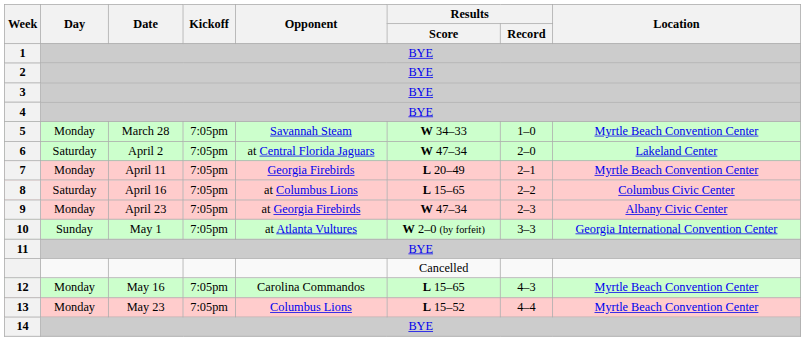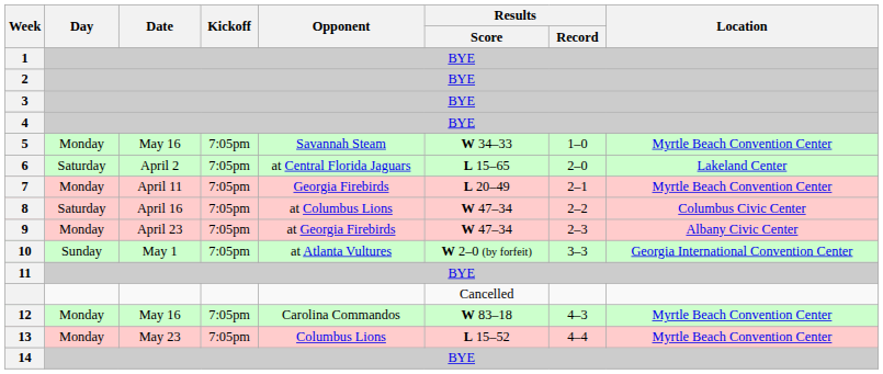 <table class="wikitable">
 <tr>
 <th rowspan="2" width="40">Week</th>
 <th rowspan="2" width="80">Day</th>
 <th rowspan="2" width="90">Date</th>
 <th rowspan="2" width="60">Kickoff</th>
 <th rowspan="2" width="190">Opponent</th>
 <th colspan="2" width="200">Results</th>
 <th rowspan="2" width="315">Location</th>
 </tr>
 <tr>
 <th width="140">Score</th>
 <th width="60">Record</th>
 </tr>
 <tr align="center" bgcolor="#CCCCCC">
 <th>1</th>
 <td colSpan=7><a href='#'>BYE</a></td>
 </tr>
 <tr align="center" bgcolor="#CCCCCC">
 <th>2</th>
 <td colSpan=7><a href='#'>BYE</a></td>
 </tr>
 <tr align="center" bgcolor="#CCCCCC">
 <th>3</th>
 <td colSpan=7><a href='#'>BYE</a></td>
 </tr>
 <tr align="center" bgcolor="#CCCCCC">
 <th>4</th>
 <td colSpan=7><a href='#'>BYE</a></td>
 </tr>
 <tr align="center" bgcolor="#CCFFCC">
 <th>5</th>
 <td>Monday</td>
-<td>March 28</td>
+<td>May 16</td>
 <td>7:05pm</td>
 <td><a href='#'>Savannah Steam</a></td>
 <td><strong>W</strong> 34–33</td>
 <td>1–0</td>
 <td><a href='#'>Myrtle Beach Convention Center</a></td>
 </tr>
 <tr align="center" bgcolor="#CCFFCC">
 <th>6</th>
 <td>Saturday</td>
 <td>April 2</td>
 <td>7:05pm</td>
 <td>at <a href='#'>Central Florida Jaguars</a></td>
-<td><strong>W</strong> 47–34</td>
+<td><strong>L</strong> 15–65</td>
 <td>2–0</td>
 <td><a href='#'>Lakeland Center</a></td>
 </tr>
 <tr align="center" bgcolor="#FFCCCC">
 <th>7</th>
 <td>Monday</td>
 <td>April 11</td>
 <td>7:05pm</td>
 <td><a href='#'>Georgia Firebirds</a></td>
 <td><strong>L</strong> 20–49</td>
 <td>2–1</td>
 <td><a href='#'>Myrtle Beach Convention Center</a></td>
 </tr>
 <tr align="center" bgcolor="#FFCCCC">
 <th>8</th>
 <td>Saturday</td>
 <td>April 16</td>
 <td>7:05pm</td>
 <td>at <a href='#'>Columbus Lions</a></td>
-<td><strong>L</strong> 15–65</td>
+<td><strong>W</strong> 47–34</td>
 <td>2–2</td>
 <td><a href='#'>Columbus Civic Center</a></td>
 </tr>
 <tr align="center" bgcolor="#FFCCCC">
 <th>9</th>
 <td>Monday</td>
 <td>April 23</td>
 <td>7:05pm</td>
 <td>at <a href='#'>Georgia Firebirds</a></td>
 <td><strong>W</strong> 47–34</td>
 <td>2–3</td>
 <td><a href='#'>Albany Civic Center</a></td>
 </tr>
 <tr align="center" bgcolor="#CCFFCC">
 <th>10</th>
 <td>Sunday</td>
 <td>May 1</td>
 <td>7:05pm</td>
 <td>at <a href='#'>Atlanta Vultures</a></td>
 <td><strong>W</strong> 2–0 <small>(by forfeit)</small></td>
 <td>3–3</td>
 <td><a href='#'>Georgia International Convention Center</a></td>
 </tr>
 <tr align="center" bgcolor="#CCCCCC">
 <th>11</th>
 <td colSpan=7><a href='#'>BYE</a></td>
 </tr>
 <tr align="center" >
 <th></th>
 <td></td>
 <td></td>
 <td></td>
 <td></td>
 <td>Cancelled</td>
 <td></td>
 <td></td>
 </tr>
 <tr align="center" bgcolor="#CCFFCC">
 <th>12</th>
 <td>Monday</td>
 <td>May 16</td>
 <td>7:05pm</td>
 <td>Carolina Commandos</td>
-<td><strong>L</strong> 15–65</td>
+<td><strong>W</strong> 83–18</td>
 <td>4–3</td>
 <td><a href='#'>Myrtle Beach Convention Center</a></td>
 </tr>
 <tr align="center" bgcolor="#FFCCCC">
 <th>13</th>
 <td>Monday</td>
 <td>May 23</td>
 <td>7:05pm</td>
 <td><a href='#'>Columbus Lions</a></td>
 <td><strong>L</strong> 15–52</td>
 <td>4–4</td>
 <td><a href='#'>Myrtle Beach Convention Center</a></td>
 </tr>
 <tr align="center" bgcolor="#CCCCCC">
 <th>14</th>
 <td colSpan=7><a href='#'>BYE</a></td>
 </tr>
 </table>
